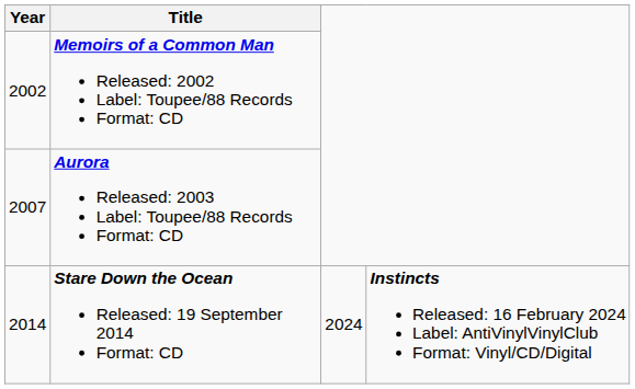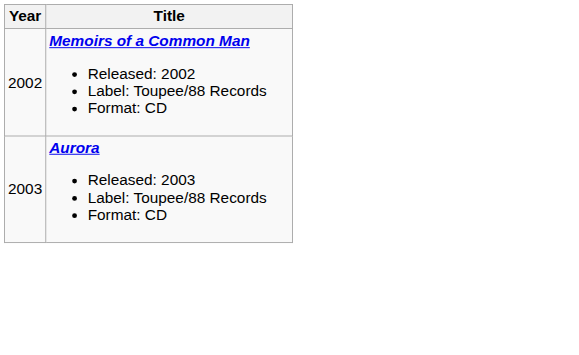 <table class="wikitable">
 <tr>
 <th>Year</th>
 <th style="width:250px;">Title</th>
 </tr>
 <tr>
 <td>2002</td>
 <td><strong><em><a href='#'>Memoirs of a Common Man</a></em></strong><br><ul><li>Released: 2002</li><li>Label: Toupee/88 Records</li><li>Format: CD</li></ul></td>
 </tr>
 <tr>
-<td>2007</td>
+<td>2003</td>
 <td><strong><em><a href='#'>Aurora</a></em></strong><br><ul><li>Released: 2003</li><li>Label: Toupee/88 Records</li><li>Format: CD</li></ul></td>
 </tr>
-<tr>
-<td>2014</td>
-<td><strong><em>Stare Down the Ocean</em></strong><br><ul><li>Released: 19 September 2014</li><li>Format: CD</li></ul></td>
-<td>2024</td>
-<td><strong><em>Instincts</em></strong><br><ul><li>Released: 16 February 2024</li><li>Label: AntiVinylVinylClub</li><li>Format: Vinyl/CD/Digital</li></ul></td>
-</tr>
 </table>
